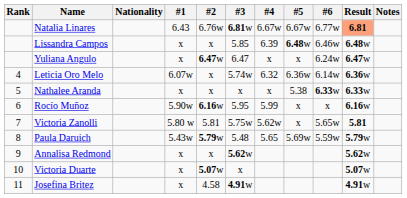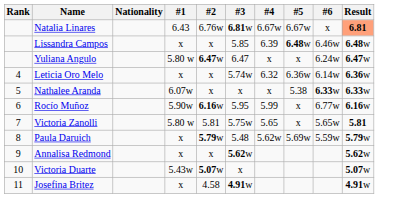 <table class="wikitable sortable" style="text-align:center">
 <tr>
 <th>Rank</th>
 <th>Name</th>
 <th>Nationality</th>
 <th>#1</th>
 <th>#2</th>
 <th>#3</th>
 <th>#4</th>
 <th>#5</th>
 <th>#6</th>
 <th>Result</th>
-<th>Notes</th>
 </tr>
 <tr>
 <td></td>
 <td align=left><a href='#'>Natalia Linares</a></td>
 <td align=left></td>
 <td>6.43</td>
 <td>6.76w</td>
 <td><strong>6.81</strong>w</td>
 <td>6.67w</td>
 <td>6.67w</td>
-<td>6.77w</td>
+<td>x</td>
 <td style="background: lightsalmon;"><strong>6.81</strong></td>
-<td></td>
 </tr>
 <tr>
 <td></td>
 <td align=left><a href='#'>Lissandra Campos</a></td>
 <td align=left></td>
 <td>x</td>
 <td>x</td>
 <td>5.85</td>
 <td>6.39</td>
 <td><strong>6.48</strong>w</td>
 <td>6.46w</td>
 <td><strong>6.48</strong>w</td>
-<td></td>
 </tr>
 <tr>
 <td></td>
 <td align=left><a href='#'>Yuliana Angulo</a></td>
 <td align=left></td>
-<td>x</td>
+<td>5.80 w</td>
 <td><strong>6.47</strong>w</td>
 <td>6.47</td>
 <td>x</td>
 <td>x</td>
 <td>6.24w</td>
 <td><strong>6.47</strong>w</td>
-<td></td>
 </tr>
 <tr>
 <td>4</td>
 <td align=left><a href='#'>Leticia Oro Melo</a></td>
 <td align=left></td>
-<td>6.07w</td>
+<td>x</td>
 <td>x</td>
 <td>5.74w</td>
 <td>6.32</td>
 <td>6.36w</td>
 <td>6.14w</td>
 <td><strong>6.36</strong>w</td>
-<td></td>
 </tr>
 <tr>
 <td>5</td>
 <td align=left><a href='#'>Nathalee Aranda</a></td>
 <td align=left></td>
-<td>x</td>
+<td>6.07w</td>
 <td>x</td>
 <td>x</td>
 <td>x</td>
 <td>5.38</td>
 <td><strong>6.33</strong>w</td>
 <td><strong>6.33</strong>w</td>
-<td></td>
 </tr>
 <tr>
 <td>6</td>
 <td align=left><a href='#'>Rocío Muñoz</a></td>
 <td align=left></td>
 <td>5.90w</td>
 <td><strong>6.16</strong>w</td>
 <td>5.95</td>
 <td>5.99</td>
 <td>x</td>
-<td>x</td>
+<td>6.77w</td>
 <td><strong>6.16</strong>w</td>
-<td></td>
 </tr>
 <tr>
 <td>7</td>
 <td align=left><a href='#'>Victoria Zanolli</a></td>
 <td align=left></td>
 <td>5.80 w</td>
 <td>5.81</td>
 <td>5.75w</td>
-<td>5.62w</td>
+<td>5.65</td>
 <td>x</td>
 <td>5.65w</td>
 <td><strong>5.81</strong></td>
-<td></td>
 </tr>
 <tr>
 <td>8</td>
 <td align=left><a href='#'>Paula Daruich</a></td>
 <td align=left></td>
-<td>5.43w</td>
+<td>x</td>
 <td><strong>5.79</strong>w</td>
 <td>5.48</td>
-<td>5.65</td>
+<td>5.62w</td>
 <td>5.69w</td>
 <td>5.59w</td>
 <td><strong>5.79</strong>w</td>
-<td></td>
 </tr>
 <tr>
 <td>9</td>
 <td align=left><a href='#'>Annalisa Redmond</a></td>
 <td align=left></td>
 <td>x</td>
 <td>x</td>
 <td><strong>5.62</strong>w</td>
 <td></td>
 <td></td>
 <td></td>
 <td><strong>5.62</strong>w</td>
-<td></td>
 </tr>
 <tr>
 <td>10</td>
 <td align=left><a href='#'>Victoria Duarte</a></td>
 <td align=left></td>
-<td>x</td>
+<td>5.43w</td>
 <td><strong>5.07</strong>w</td>
 <td>x</td>
 <td></td>
 <td></td>
 <td></td>
 <td><strong>5.07</strong>w</td>
-<td></td>
 </tr>
 <tr>
 <td>11</td>
 <td align=left><a href='#'>Josefina Britez</a></td>
 <td align=left></td>
 <td>x</td>
 <td>4.58</td>
 <td><strong>4.91</strong>w</td>
 <td></td>
 <td></td>
 <td></td>
 <td><strong>4.91</strong>w</td>
-<td></td>
 </tr>
 </table>
